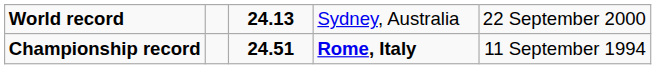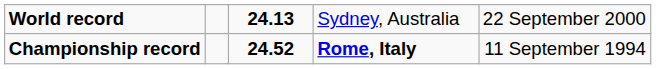 <table class="wikitable">
 <tr>
 <td><strong>World record</strong></td>
 <td style="padding-right:1em"></td>
 <td style="text-align:center;padding-left:1em; padding-right:1em;"><strong>24.13</strong></td>
 <td style="padding-right:1em"><a href='#'>Sydney</a>, Australia</td>
 <td align=right>22 September 2000</td>
 </tr>
 <tr>
 <td><strong>Championship record</strong></td>
 <td style="padding-right:1em"></td>
-<td style="text-align:center;padding-left:1em; padding-right:1em;"><strong>24.51</strong></td>
+<td style="text-align:center;padding-left:1em; padding-right:1em;"><strong>24.52</strong></td>
 <td style="padding-right:1em"><strong><a href='#'>Rome</a>, Italy</strong></td>
 <td align=right>11 September 1994</td>
 </tr>
 </table>
